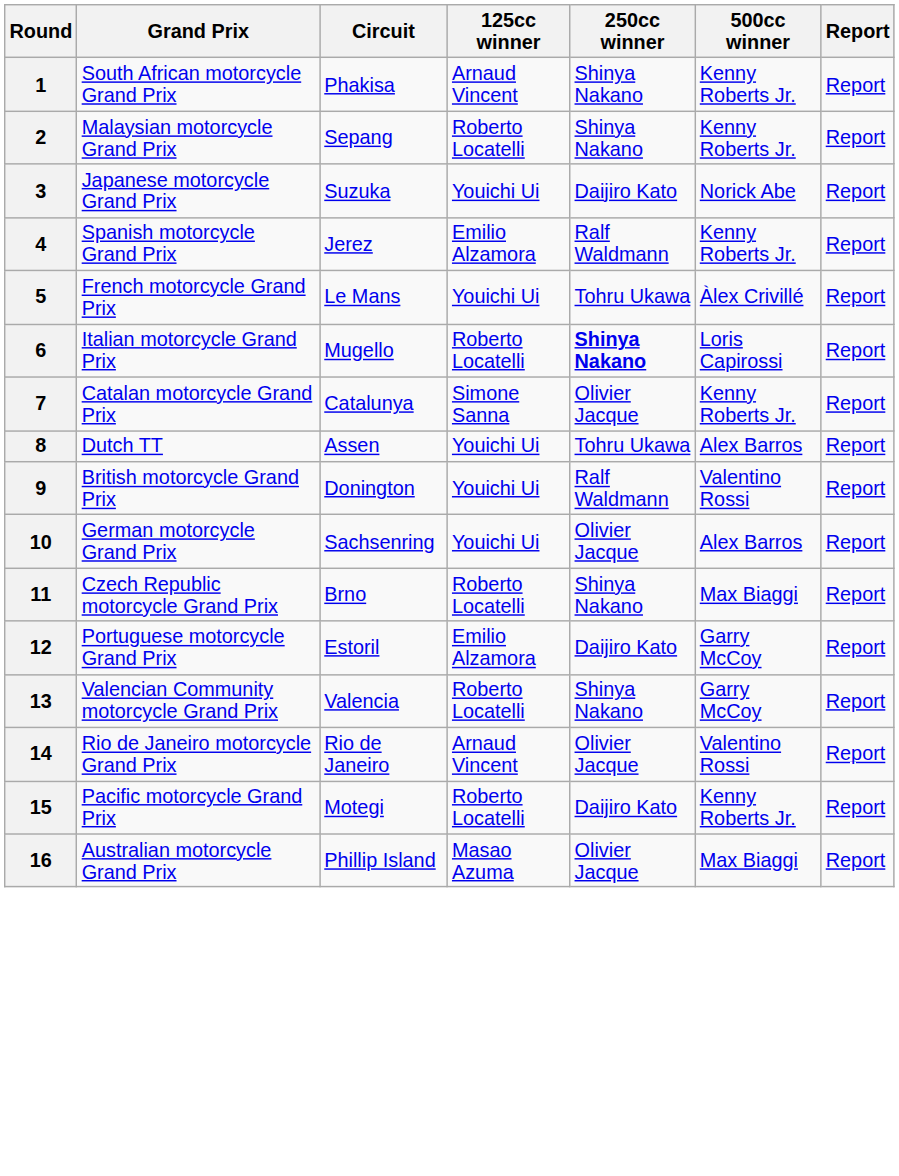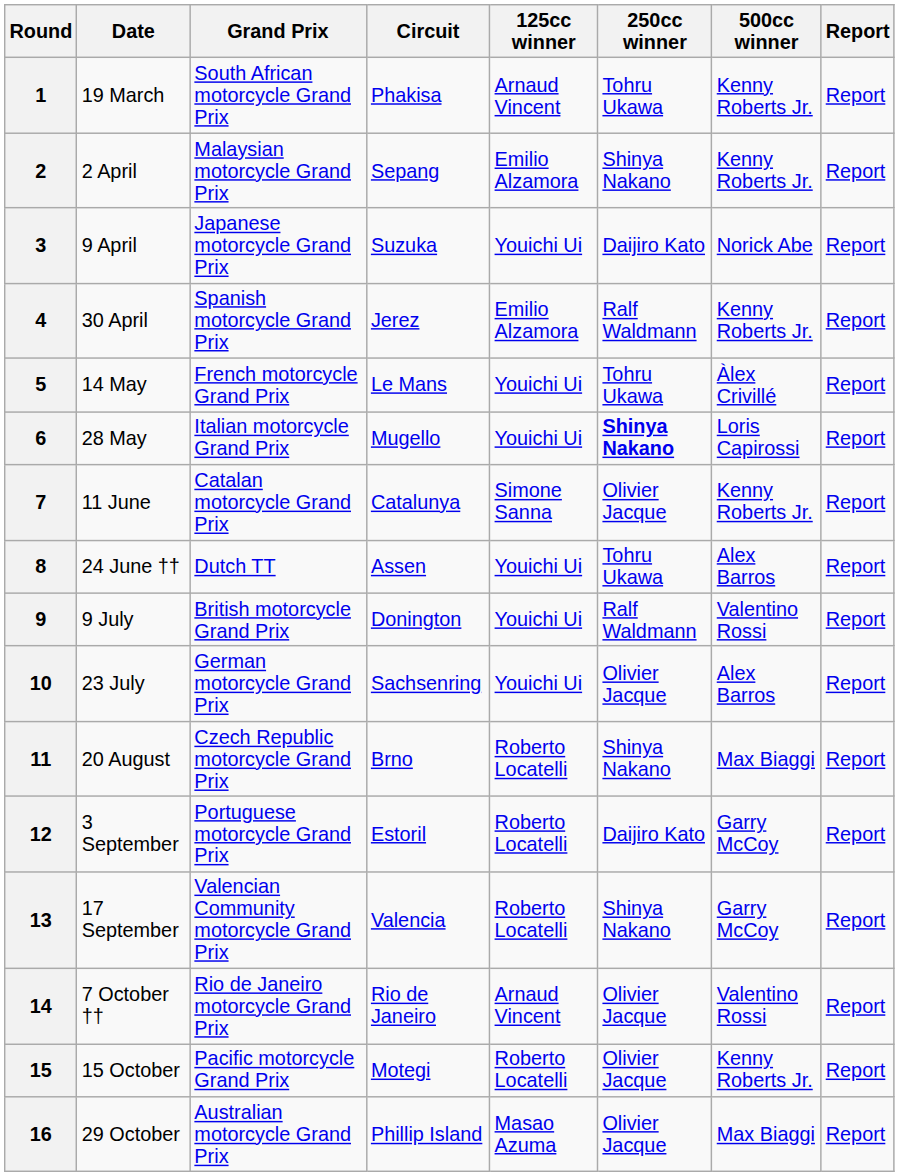 <table class="wikitable" style="font-size: 85%">
 <tr>
 <th>Round</th>
+<th>Date</th>
 <th>Grand Prix</th>
 <th>Circuit</th>
 <th>125cc winner</th>
 <th>250cc winner</th>
 <th>500cc winner</th>
 <th>Report</th>
 </tr>
 <tr>
 <th>1</th>
+<td>19 March</td>
 <td> <a href='#'>South African motorcycle Grand Prix</a></td>
 <td><a href='#'>Phakisa</a></td>
 <td> <a href='#'>Arnaud Vincent</a></td>
-<td> <a href='#'>Shinya Nakano</a></td>
+<td> <a href='#'>Tohru Ukawa</a></td>
 <td> <a href='#'>Kenny Roberts Jr.</a></td>
 <td><a href='#'>Report</a></td>
 </tr>
 <tr>
 <th>2</th>
+<td>2 April</td>
 <td> <a href='#'>Malaysian motorcycle Grand Prix</a></td>
 <td><a href='#'>Sepang</a></td>
-<td> <a href='#'>Roberto Locatelli</a></td>
+<td> <a href='#'>Emilio Alzamora</a></td>
 <td> <a href='#'>Shinya Nakano</a></td>
 <td> <a href='#'>Kenny Roberts Jr.</a></td>
 <td><a href='#'>Report</a></td>
 </tr>
 <tr>
 <th>3</th>
+<td>9 April</td>
 <td> <a href='#'>Japanese motorcycle Grand Prix</a></td>
 <td><a href='#'>Suzuka</a></td>
 <td> <a href='#'>Youichi Ui</a></td>
 <td> <a href='#'>Daijiro Kato</a></td>
 <td> <a href='#'>Norick Abe</a></td>
 <td><a href='#'>Report</a></td>
 </tr>
 <tr>
 <th>4</th>
+<td>30 April</td>
 <td> <a href='#'>Spanish motorcycle Grand Prix</a></td>
 <td><a href='#'>Jerez</a></td>
 <td> <a href='#'>Emilio Alzamora</a></td>
 <td> <a href='#'>Ralf Waldmann</a></td>
 <td> <a href='#'>Kenny Roberts Jr.</a></td>
 <td><a href='#'>Report</a></td>
 </tr>
 <tr>
 <th>5</th>
+<td>14 May</td>
 <td> <a href='#'>French motorcycle Grand Prix</a></td>
 <td><a href='#'>Le Mans</a></td>
 <td> <a href='#'>Youichi Ui</a></td>
 <td> <a href='#'>Tohru Ukawa</a></td>
 <td> <a href='#'>Àlex Crivillé</a></td>
 <td><a href='#'>Report</a></td>
 </tr>
 <tr>
 <th>6</th>
+<td>28 May</td>
 <td> <a href='#'>Italian motorcycle Grand Prix</a></td>
 <td><a href='#'>Mugello</a></td>
-<td> <a href='#'>Roberto Locatelli</a></td>
+<td> <a href='#'>Youichi Ui</a></td>
 <td><strong> <a href='#'>Shinya Nakano</a></strong></td>
 <td> <a href='#'>Loris Capirossi</a></td>
 <td><a href='#'>Report</a></td>
 </tr>
 <tr>
 <th>7</th>
+<td>11 June</td>
 <td> <a href='#'>Catalan motorcycle Grand Prix</a></td>
 <td><a href='#'>Catalunya</a></td>
 <td> <a href='#'>Simone Sanna</a></td>
 <td> <a href='#'>Olivier Jacque</a></td>
 <td> <a href='#'>Kenny Roberts Jr.</a></td>
 <td><a href='#'>Report</a></td>
 </tr>
 <tr>
 <th>8</th>
+<td>24 June ††</td>
 <td> <a href='#'>Dutch TT</a></td>
 <td><a href='#'>Assen</a></td>
 <td> <a href='#'>Youichi Ui</a></td>
 <td> <a href='#'>Tohru Ukawa</a></td>
 <td> <a href='#'>Alex Barros</a></td>
 <td><a href='#'>Report</a></td>
 </tr>
 <tr>
 <th>9</th>
+<td>9 July</td>
 <td> <a href='#'>British motorcycle Grand Prix</a></td>
 <td><a href='#'>Donington</a></td>
 <td> <a href='#'>Youichi Ui</a></td>
 <td> <a href='#'>Ralf Waldmann</a></td>
 <td> <a href='#'>Valentino Rossi</a></td>
 <td><a href='#'>Report</a></td>
 </tr>
 <tr>
 <th>10</th>
+<td>23 July</td>
 <td> <a href='#'>German motorcycle Grand Prix</a></td>
 <td><a href='#'>Sachsenring</a></td>
 <td> <a href='#'>Youichi Ui</a></td>
 <td> <a href='#'>Olivier Jacque</a></td>
 <td> <a href='#'>Alex Barros</a></td>
 <td><a href='#'>Report</a></td>
 </tr>
 <tr>
 <th>11</th>
+<td>20 August</td>
 <td> <a href='#'>Czech Republic motorcycle Grand Prix</a></td>
 <td><a href='#'>Brno</a></td>
 <td> <a href='#'>Roberto Locatelli</a></td>
 <td> <a href='#'>Shinya Nakano</a></td>
 <td> <a href='#'>Max Biaggi</a></td>
 <td><a href='#'>Report</a></td>
 </tr>
 <tr>
 <th>12</th>
+<td>3 September</td>
 <td> <a href='#'>Portuguese motorcycle Grand Prix</a></td>
 <td><a href='#'>Estoril</a></td>
-<td> <a href='#'>Emilio Alzamora</a></td>
+<td> <a href='#'>Roberto Locatelli</a></td>
 <td> <a href='#'>Daijiro Kato</a></td>
 <td> <a href='#'>Garry McCoy</a></td>
 <td><a href='#'>Report</a></td>
 </tr>
 <tr>
 <th>13</th>
+<td>17 September</td>
 <td> <a href='#'>Valencian Community motorcycle Grand Prix</a></td>
 <td><a href='#'>Valencia</a></td>
 <td> <a href='#'>Roberto Locatelli</a></td>
 <td> <a href='#'>Shinya Nakano</a></td>
 <td> <a href='#'>Garry McCoy</a></td>
 <td><a href='#'>Report</a></td>
 </tr>
 <tr>
 <th>14</th>
+<td>7 October ††</td>
 <td> <a href='#'>Rio de Janeiro motorcycle Grand Prix</a></td>
 <td><a href='#'>Rio de Janeiro</a></td>
 <td> <a href='#'>Arnaud Vincent</a></td>
 <td> <a href='#'>Olivier Jacque</a></td>
 <td> <a href='#'>Valentino Rossi</a></td>
 <td><a href='#'>Report</a></td>
 </tr>
 <tr>
 <th>15</th>
+<td>15 October</td>
 <td> <a href='#'>Pacific motorcycle Grand Prix</a></td>
 <td><a href='#'>Motegi</a></td>
 <td> <a href='#'>Roberto Locatelli</a></td>
-<td> <a href='#'>Daijiro Kato</a></td>
+<td> <a href='#'>Olivier Jacque</a></td>
 <td> <a href='#'>Kenny Roberts Jr.</a></td>
 <td><a href='#'>Report</a></td>
 </tr>
 <tr>
 <th>16</th>
+<td>29 October</td>
 <td> <a href='#'>Australian motorcycle Grand Prix</a></td>
 <td><a href='#'>Phillip Island</a></td>
 <td> <a href='#'>Masao Azuma</a></td>
 <td> <a href='#'>Olivier Jacque</a></td>
 <td> <a href='#'>Max Biaggi</a></td>
 <td><a href='#'>Report</a></td>
 </tr>
 </table>
